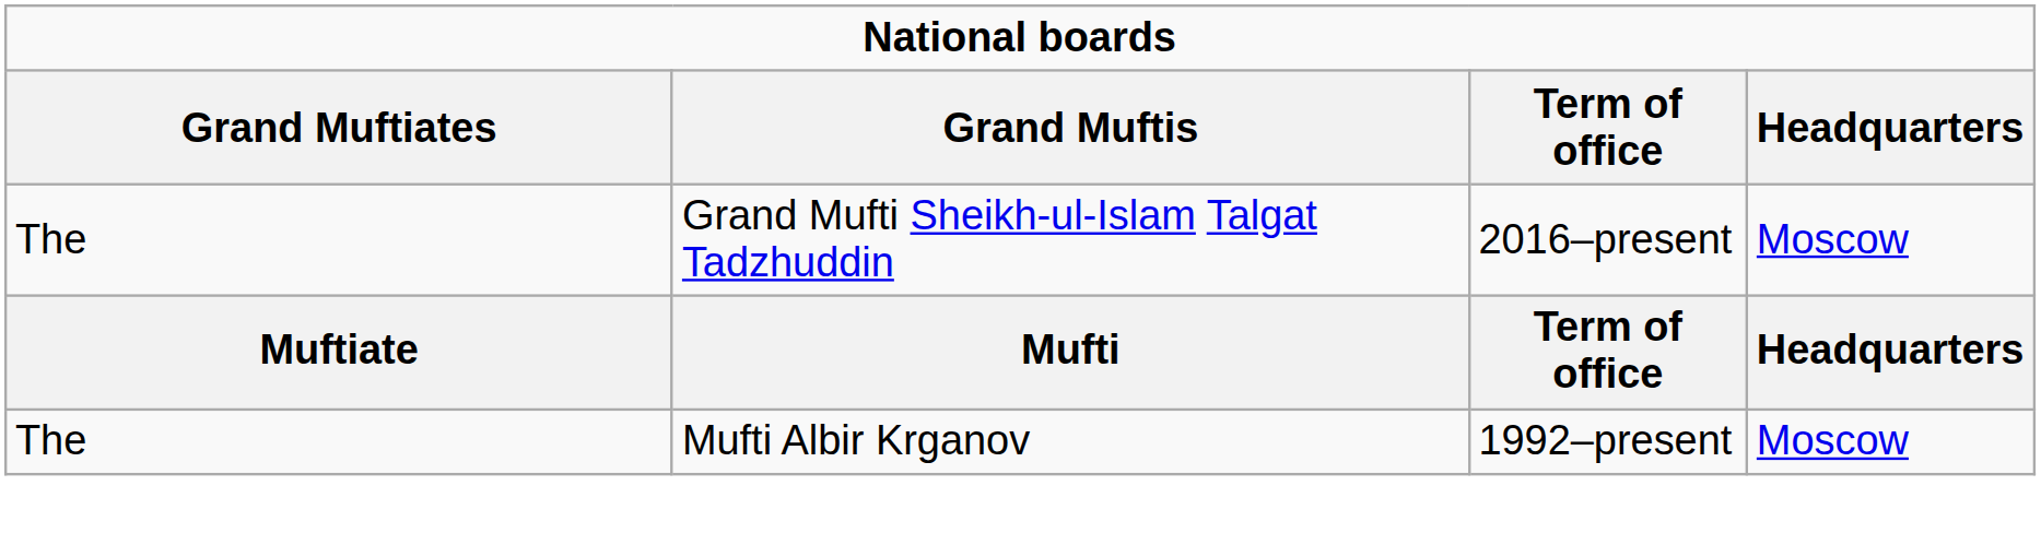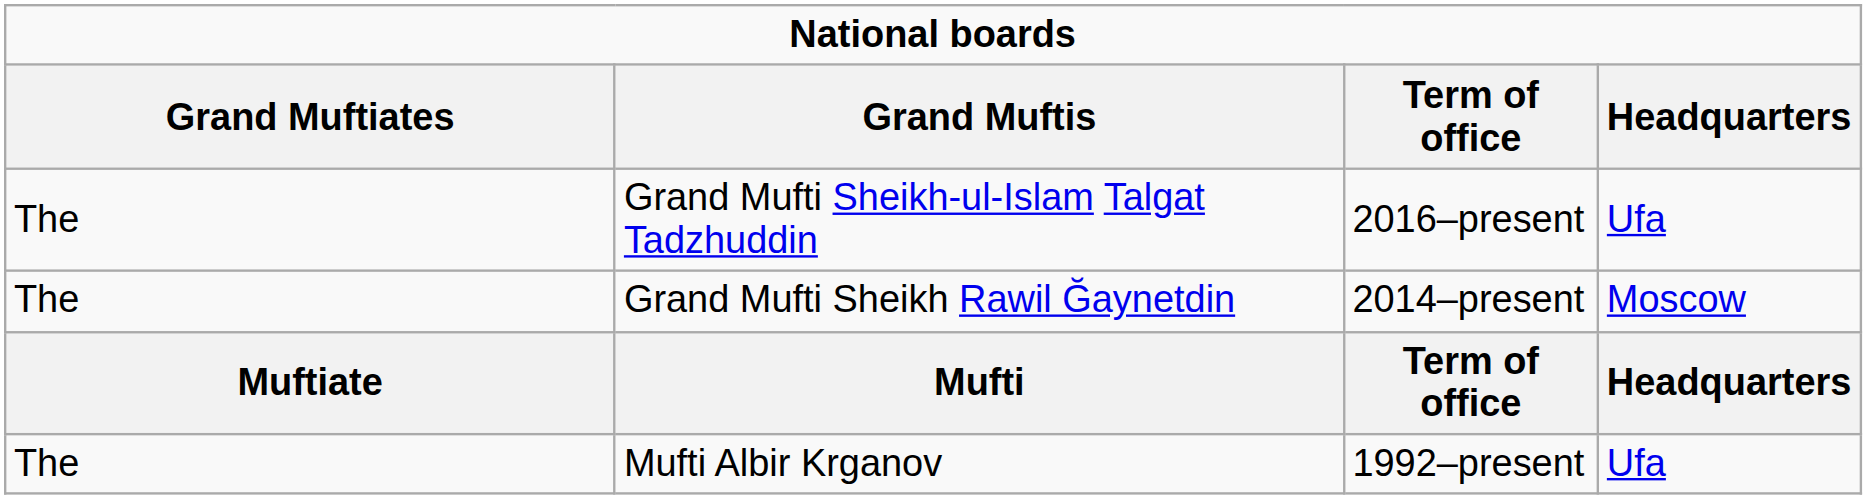 <table class=wikitable>
 <tr>
 <td colspan=4 align=center><strong>National boards</strong></td>
 </tr>
 <tr>
 <th scope="row" width="250">Grand Muftiates</th>
 <th scope="row" width="300">Grand Muftis</th>
 <th scope="row" width="100">Term of office</th>
 <th scope="row" width="100">Headquarters</th>
 </tr>
 <tr>
 <td>The </td>
 <td>Grand Mufti <a href='#'>Sheikh-ul-Islam</a> <a href='#'>Talgat Tadzhuddin</a></td>
 <td>2016–present</td>
+<td><a href='#'>Ufa</a></td>
+</tr>
+<tr>
+<td>The </td>
+<td>Grand Mufti Sheikh <a href='#'>Rawil Ğaynetdin</a></td>
+<td>2014–present</td>
 <td><a href='#'>Moscow</a></td>
 </tr>
 <tr>
 <th scope="row" width="250">Muftiate</th>
 <th scope="row" width="300">Mufti</th>
 <th scope="row" width="100">Term of office</th>
 <th scope="row" width="100">Headquarters</th>
 </tr>
 <tr>
 <td>The </td>
 <td>Mufti Albir Krganov</td>
 <td>1992–present</td>
-<td><a href='#'>Moscow</a></td>
+<td><a href='#'>Ufa</a></td>
 </tr>
 </table>
